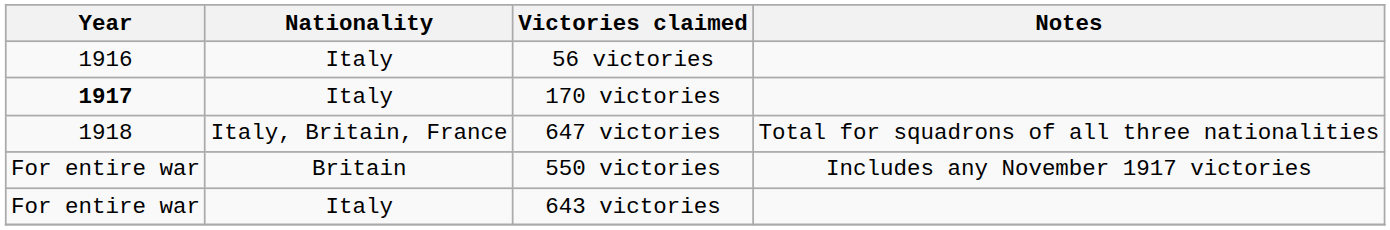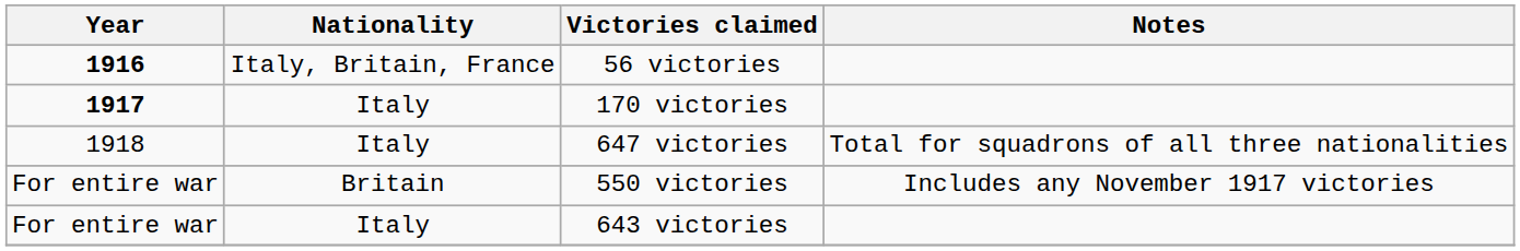 <table class="wikitable" style="margin: 1em auto 1em auto">
 <tr>
 <th>Year</th>
 <th>Nationality</th>
 <th>Victories claimed</th>
 <th>Notes</th>
 </tr>
 <tr>
-<td align="center">1916</td>
-<td align="center">Italy</td>
+<td align="center"><strong>1916</strong></td>
+<td align="center">Italy, Britain, France</td>
 <td align="center">56 victories</td>
 <td align="center"></td>
 </tr>
 <tr>
 <td align="center"><strong>1917</strong></td>
 <td align="center">Italy</td>
 <td align="center">170 victories</td>
 <td align="center"></td>
 </tr>
 <tr>
 <td align="center">1918</td>
-<td align="center">Italy, Britain, France</td>
+<td align="center">Italy</td>
 <td align="center">647 victories</td>
 <td align="center">Total for squadrons of all three nationalities</td>
 </tr>
 <tr>
 <td align="center">For entire war</td>
 <td align="center">Britain</td>
 <td align="center">550 victories</td>
 <td align="center">Includes any November 1917 victories</td>
 </tr>
 <tr>
 <td align="center">For entire war</td>
 <td align="center">Italy</td>
 <td align="center">643 victories</td>
 <td align="center"></td>
 </tr>
 <tr>
 </tr>
 </table>
